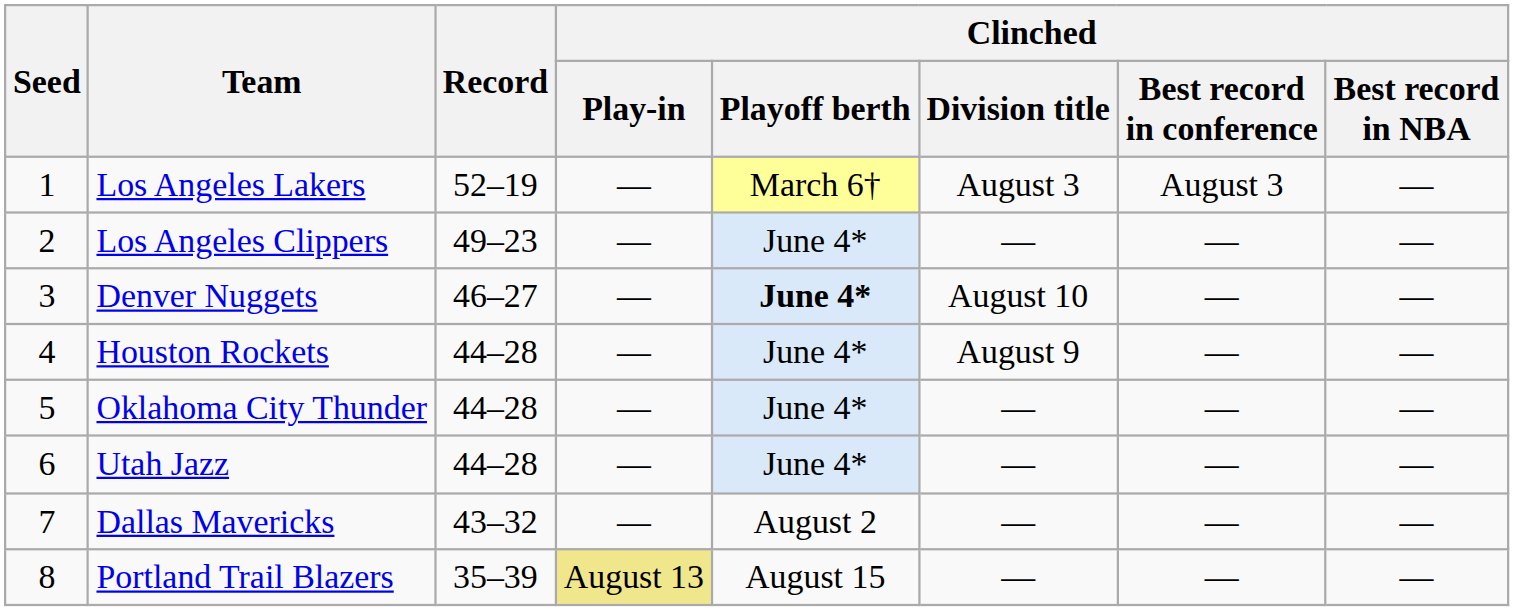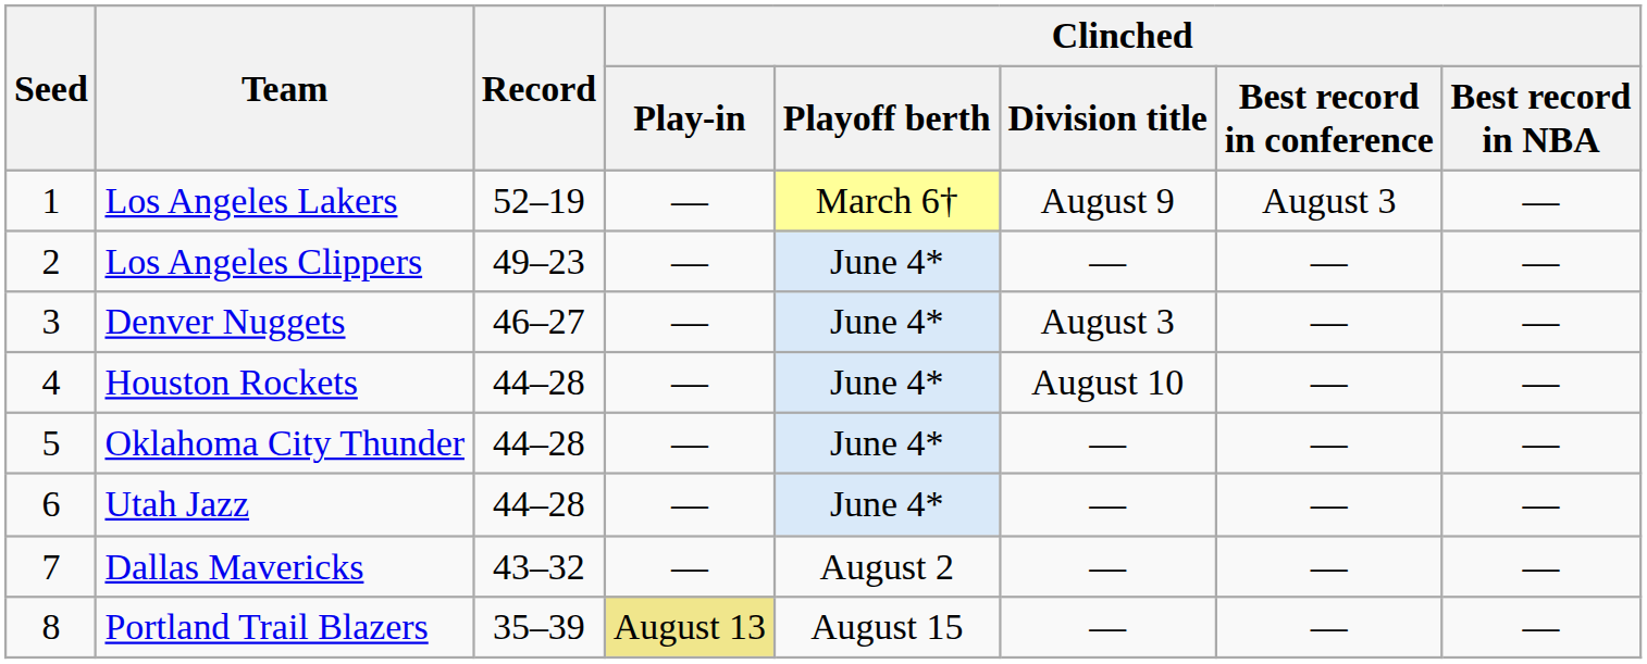 <table class="wikitable"  style="font-size:95%; text-align:center">
 <tr>
 <th rowspan=2>Seed</th>
 <th rowspan=2>Team</th>
 <th rowspan=2>Record</th>
 <th colspan=5>Clinched</th>
 </tr>
 <tr>
 <th>Play-in</th>
 <th>Playoff berth</th>
 <th>Division title</th>
 <th>Best record<br>in conference</th>
 <th>Best record<br>in NBA</th>
 </tr>
 <tr>
 <td>1</td>
 <td align=left><a href='#'>Los Angeles Lakers</a></td>
 <td>52–19</td>
 <td>—</td>
 <td bgcolor="#ffff99">March 6†</td>
-<td>August 3</td>
+<td>August 9</td>
 <td>August 3</td>
 <td>—</td>
 </tr>
 <tr>
 <td>2</td>
 <td align=left><a href='#'>Los Angeles Clippers</a></td>
 <td>49–23</td>
 <td>—</td>
 <td bgcolor="#d9e9f9">June 4*</td>
 <td>—</td>
 <td>—</td>
 <td>—</td>
 </tr>
 <tr>
 <td>3</td>
 <td align=left><a href='#'>Denver Nuggets</a></td>
 <td>46–27</td>
 <td>—</td>
-<td bgcolor="#d9e9f9"><strong>June 4*</strong></td>
-<td>August 10</td>
+<td bgcolor="#d9e9f9">June 4*</td>
+<td>August 3</td>
 <td>—</td>
 <td>—</td>
 </tr>
 <tr>
 <td>4</td>
 <td align=left><a href='#'>Houston Rockets</a></td>
 <td>44–28</td>
 <td>—</td>
 <td bgcolor="#d9e9f9">June 4*</td>
-<td>August 9</td>
+<td>August 10</td>
 <td>—</td>
 <td>—</td>
 </tr>
 <tr>
 <td>5</td>
 <td align=left><a href='#'>Oklahoma City Thunder</a></td>
 <td>44–28</td>
 <td>—</td>
 <td bgcolor="#d9e9f9">June 4*</td>
 <td>—</td>
 <td>—</td>
 <td>—</td>
 </tr>
 <tr>
 <td>6</td>
 <td align=left><a href='#'>Utah Jazz</a></td>
 <td>44–28</td>
 <td>—</td>
 <td bgcolor="#d9e9f9">June 4*</td>
 <td>—</td>
 <td>—</td>
 <td>—</td>
 </tr>
 <tr>
 <td>7</td>
 <td align=left><a href='#'>Dallas Mavericks</a></td>
 <td>43–32</td>
 <td>—</td>
 <td>August 2</td>
 <td>—</td>
 <td>—</td>
 <td>—</td>
 </tr>
 <tr>
 <td>8</td>
 <td align=left><a href='#'>Portland Trail Blazers</a></td>
 <td>35–39</td>
 <td style="background: khaki;">August 13</td>
 <td>August 15</td>
 <td>—</td>
 <td>—</td>
 <td>—</td>
 </tr>
 </table>
